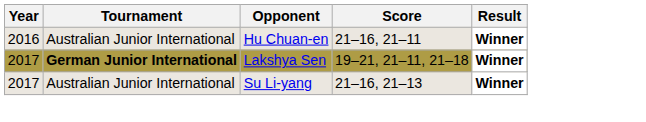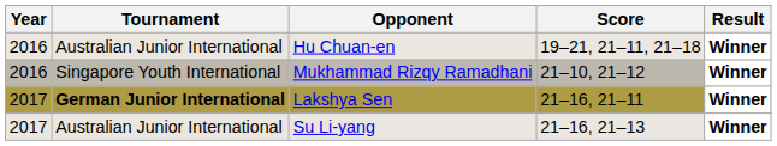 <table class="sortable wikitable" style="font-size: 90%;">
 <tr>
 <th>Year</th>
 <th>Tournament</th>
 <th>Opponent</th>
 <th>Score</th>
 <th>Result</th>
 </tr>
 <tr style="background:#EBE7E0">
 <td align="center">2016</td>
 <td align="left">Australian Junior International</td>
 <td align="left"> <a href='#'>Hu Chuan-en</a></td>
-<td align="left">21–16, 21–11</td>
+<td align="left">19–21, 21–11, 21–18</td>
+<td style="text-align:left; background:white"> <strong>Winner</strong></td>
+</tr>
+<tr style="background:#BDB8AD">
+<td align="center">2016</td>
+<td align="left">Singapore Youth International</td>
+<td align="left"> <a href='#'>Mukhammad Rizqy Ramadhani</a></td>
+<td align="left">21–10, 21–12</td>
 <td style="text-align:left; background:white"> <strong>Winner</strong></td>
 </tr>
 <tr style="background:#AE9C45">
 <td align="center">2017</td>
 <td align="left"><strong>German Junior International</strong></td>
 <td align="left"> <a href='#'>Lakshya Sen</a></td>
-<td align="left">19–21, 21–11, 21–18</td>
+<td align="left">21–16, 21–11</td>
 <td style="text-align:left; background:white"> <strong>Winner</strong></td>
 </tr>
 <tr style="background:#EBE7E0">
 <td align="center">2017</td>
 <td align="left">Australian Junior International</td>
 <td align="left"> <a href='#'>Su Li-yang</a></td>
 <td align="left">21–16, 21–13</td>
 <td style="text-align:left; background:white"> <strong>Winner</strong></td>
 </tr>
 </table>
